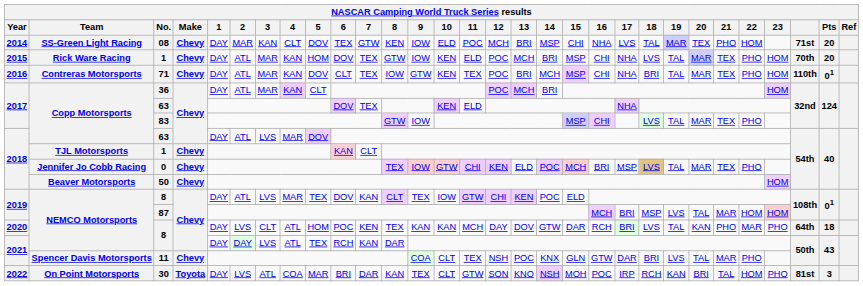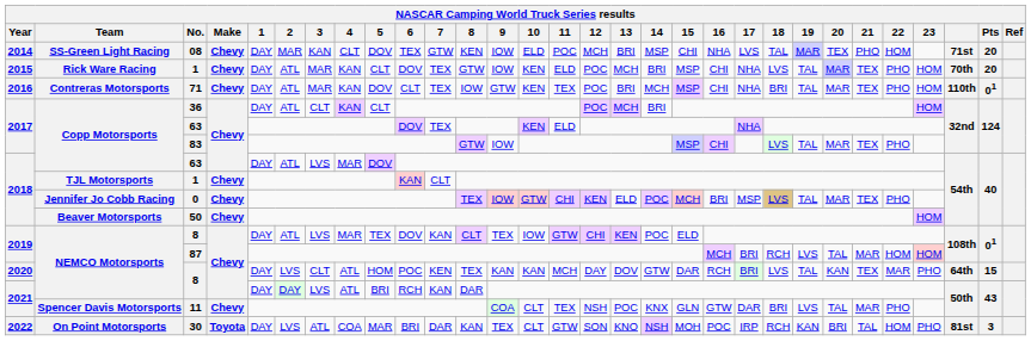 <table class="wikitable" style="text-align:center; font-size:75%">
 <tr>
 <th colspan=45><a href='#'>NASCAR Camping World Truck Series</a> results</th>
 </tr>
 <tr>
 <th>Year</th>
 <th>Team</th>
 <th>No.</th>
 <th>Make</th>
 <th>1</th>
 <th>2</th>
 <th>3</th>
 <th>4</th>
 <th>5</th>
 <th>6</th>
 <th>7</th>
 <th>8</th>
 <th>9</th>
 <th>10</th>
 <th>11</th>
 <th>12</th>
 <th>13</th>
 <th>14</th>
 <th>15</th>
 <th>16</th>
 <th>17</th>
 <th>18</th>
 <th>19</th>
 <th>20</th>
 <th>21</th>
 <th>22</th>
 <th>23</th>
 <th></th>
 <th>Pts</th>
 <th>Ref</th>
 </tr>
 <tr>
 <th><a href='#'>2014</a></th>
 <th><a href='#'>SS-Green Light Racing</a></th>
 <th>08</th>
 <th><a href='#'>Chevy</a></th>
 <td><a href='#'>DAY</a></td>
 <td><a href='#'>MAR</a></td>
 <td><a href='#'>KAN</a></td>
 <td><a href='#'>CLT</a></td>
 <td><a href='#'>DOV</a></td>
 <td><a href='#'>TEX</a></td>
 <td><a href='#'>GTW</a></td>
 <td><a href='#'>KEN</a></td>
 <td><a href='#'>IOW</a></td>
 <td><a href='#'>ELD</a></td>
 <td><a href='#'>POC</a></td>
 <td><a href='#'>MCH</a></td>
 <td><a href='#'>BRI</a></td>
 <td><a href='#'>MSP</a></td>
 <td><a href='#'>CHI</a></td>
 <td><a href='#'>NHA</a></td>
 <td><a href='#'>LVS</a></td>
 <td><a href='#'>TAL</a></td>
 <td style="background:#CFCFFF;"><a href='#'>MAR</a><br></td>
 <td><a href='#'>TEX</a></td>
 <td><a href='#'>PHO</a></td>
 <td><a href='#'>HOM</a></td>
 <td></td>
 <th>71st</th>
 <th>20</th>
 <th></th>
 </tr>
 <tr>
 <th><a href='#'>2015</a></th>
 <th><a href='#'>Rick Ware Racing</a></th>
 <th>1</th>
 <th><a href='#'>Chevy</a></th>
 <td><a href='#'>DAY</a></td>
 <td><a href='#'>ATL</a></td>
 <td><a href='#'>MAR</a></td>
 <td><a href='#'>KAN</a></td>
-<td><a href='#'>HOM</a></td>
+<td><a href='#'>CLT</a></td>
 <td><a href='#'>DOV</a></td>
 <td><a href='#'>TEX</a></td>
 <td><a href='#'>GTW</a></td>
 <td><a href='#'>IOW</a></td>
 <td><a href='#'>KEN</a></td>
 <td><a href='#'>ELD</a></td>
 <td><a href='#'>POC</a></td>
 <td><a href='#'>MCH</a></td>
 <td><a href='#'>BRI</a></td>
 <td><a href='#'>MSP</a></td>
 <td><a href='#'>CHI</a></td>
 <td><a href='#'>NHA</a></td>
 <td><a href='#'>LVS</a></td>
 <td><a href='#'>TAL</a></td>
 <td style="background:#CFCFFF;"><a href='#'>MAR</a><br></td>
 <td><a href='#'>TEX</a></td>
 <td><a href='#'>PHO</a></td>
 <td><a href='#'>HOM</a></td>
 <th>70th</th>
 <th>20</th>
 <th></th>
 </tr>
 <tr>
 <th><a href='#'>2016</a></th>
 <th><a href='#'>Contreras Motorsports</a></th>
 <th>71</th>
 <th><a href='#'>Chevy</a></th>
 <td><a href='#'>DAY</a></td>
 <td><a href='#'>ATL</a></td>
 <td><a href='#'>MAR</a></td>
 <td><a href='#'>KAN</a></td>
 <td><a href='#'>DOV</a></td>
 <td><a href='#'>CLT</a></td>
 <td><a href='#'>TEX</a></td>
 <td><a href='#'>IOW</a></td>
 <td><a href='#'>GTW</a></td>
 <td><a href='#'>KEN</a></td>
 <td><a href='#'>TEX</a></td>
 <td><a href='#'>POC</a></td>
 <td><a href='#'>BRI</a></td>
 <td><a href='#'>MCH</a></td>
 <td style="background:#EFCFFF;"><a href='#'>MSP</a><br></td>
 <td><a href='#'>CHI</a></td>
 <td><a href='#'>NHA</a></td>
 <td><a href='#'>BRI</a></td>
 <td><a href='#'>TAL</a></td>
 <td><a href='#'>MAR</a></td>
 <td><a href='#'>TEX</a></td>
 <td><a href='#'>PHO</a></td>
 <td><a href='#'>HOM</a></td>
 <th>110th</th>
 <th>0<sup>1</sup></th>
 <th></th>
 </tr>
 <tr>
 <th rowspan=3><a href='#'>2017</a></th>
 <th rowspan=4><a href='#'>Copp Motorsports</a></th>
 <th>36</th>
 <th rowspan=4><a href='#'>Chevy</a></th>
 <td><a href='#'>DAY</a></td>
 <td><a href='#'>ATL</a></td>
-<td><a href='#'>MAR</a></td>
+<td><a href='#'>CLT</a></td>
 <td style="background:#EFCFFF;"><a href='#'>KAN</a><br></td>
 <td><a href='#'>CLT</a></td>
 <td colspan=6></td>
 <td style="background:#EFCFFF;"><a href='#'>POC</a><br></td>
 <td style="background:#EFCFFF;"><a href='#'>MCH</a><br></td>
 <td><a href='#'>BRI</a></td>
 <td colspan=8></td>
 <td style="background:#EFCFFF;"><a href='#'>HOM</a><br></td>
 <th rowspan=3>32nd</th>
 <th rowspan=3>124</th>
 <th rowspan=3></th>
 </tr>
 <tr>
 <th>63</th>
 <td colspan=5></td>
 <td style="background:#EFCFFF;"><a href='#'>DOV</a><br></td>
 <td><a href='#'>TEX</a></td>
 <td colspan=2></td>
 <td style="background:#EFCFFF;"><a href='#'>KEN</a><br></td>
 <td><a href='#'>ELD</a></td>
 <td colspan=5></td>
 <td style="background:#EFCFFF;"><a href='#'>NHA</a><br></td>
 <td colspan=6></td>
 </tr>
 <tr>
 <th>83</th>
 <td colspan=7></td>
 <td style="background:#EFCFFF;"><a href='#'>GTW</a><br></td>
 <td><a href='#'>IOW</a></td>
 <td colspan=5></td>
 <td style="background:#CFCFFF;"><a href='#'>MSP</a><br></td>
 <td style="background:#EFCFFF;"><a href='#'>CHI</a><br></td>
 <td></td>
 <td style="background:#DFFFDF;"><a href='#'>LVS</a><br></td>
 <td><a href='#'>TAL</a></td>
 <td><a href='#'>MAR</a></td>
 <td><a href='#'>TEX</a></td>
 <td><a href='#'>PHO</a></td>
 <td></td>
 </tr>
 <tr>
 <th rowspan=4><a href='#'>2018</a></th>
 <th>63</th>
 <td><a href='#'>DAY</a></td>
 <td><a href='#'>ATL</a></td>
 <td><a href='#'>LVS</a></td>
 <td><a href='#'>MAR</a></td>
 <td style="background:#EFCFFF;"><a href='#'>DOV</a><br></td>
 <td colspan=18></td>
 <th rowspan=4>54th</th>
 <th rowspan=4>40</th>
 <th rowspan=4></th>
 </tr>
 <tr>
 <th><a href='#'>TJL Motorsports</a></th>
 <th>1</th>
 <th><a href='#'>Chevy</a></th>
 <td colspan=5></td>
 <td style="background:#FFCFCF;"><a href='#'>KAN</a><br></td>
 <td><a href='#'>CLT</a></td>
 <td colspan=16></td>
 </tr>
 <tr>
 <th><a href='#'>Jennifer Jo Cobb Racing</a></th>
 <th>0</th>
 <th><a href='#'>Chevy</a></th>
 <td colspan=7></td>
 <td style="background:#EFCFFF;"><a href='#'>TEX</a><br></td>
 <td style="background:#FFCFCF;"><a href='#'>IOW</a><br></td>
 <td style="background:#FFCFCF;"><a href='#'>GTW</a><br></td>
 <td style="background:#EFCFFF;"><a href='#'>CHI</a><br></td>
 <td style="background:#EFCFFF;"><a href='#'>KEN</a><br></td>
 <td><a href='#'>ELD</a></td>
 <td style="background:#EFCFFF;"><a href='#'>POC</a><br></td>
 <td style="background:#FFCFCF;"><a href='#'>MCH</a><br></td>
 <td><a href='#'>BRI</a></td>
 <td><a href='#'>MSP</a></td>
 <td style="background:#DFC484;"><a href='#'>LVS</a><br></td>
 <td><a href='#'>TAL</a></td>
 <td><a href='#'>MAR</a></td>
 <td><a href='#'>TEX</a></td>
 <td><a href='#'>PHO</a></td>
 <td></td>
 </tr>
 <tr>
 <th><a href='#'>Beaver Motorsports</a></th>
 <th>50</th>
 <th><a href='#'>Chevy</a></th>
 <td colspan=22></td>
 <td style="background:#EFCFFF;"><a href='#'>HOM</a><br></td>
 </tr>
 <tr>
 <th rowspan=2><a href='#'>2019</a></th>
 <th rowspan=4><a href='#'>NEMCO Motorsports</a></th>
 <th>8</th>
 <th rowspan=4><a href='#'>Chevy</a></th>
 <td><a href='#'>DAY</a></td>
 <td><a href='#'>ATL</a></td>
 <td><a href='#'>LVS</a></td>
 <td><a href='#'>MAR</a></td>
 <td><a href='#'>TEX</a></td>
 <td><a href='#'>DOV</a></td>
 <td><a href='#'>KAN</a></td>
 <td style="background:#EFCFFF;"><a href='#'>CLT</a><br></td>
 <td><a href='#'>TEX</a></td>
 <td><a href='#'>IOW</a></td>
 <td style="background:#EFCFFF;"><a href='#'>GTW</a><br></td>
 <td style="background:#EFCFFF;"><a href='#'>CHI</a><br></td>
 <td style="background:#EFCFFF;"><a href='#'>KEN</a><br></td>
 <td><a href='#'>POC</a></td>
 <td><a href='#'>ELD</a></td>
 <td colspan=8></td>
 <th rowspan=2>108th</th>
 <th rowspan=2>0<sup>1</sup></th>
 <th rowspan=2></th>
 </tr>
 <tr>
 <th>87</th>
 <td colspan=15></td>
 <td style="background:#EFCFFF;"><a href='#'>MCH</a><br></td>
 <td><a href='#'>BRI</a></td>
-<td><a href='#'>MSP</a></td>
+<td><a href='#'>RCH</a></td>
 <td><a href='#'>LVS</a></td>
 <td><a href='#'>TAL</a></td>
 <td><a href='#'>MAR</a></td>
 <td><a href='#'>HOM</a></td>
 <td style="background:#FFCFCF;"><a href='#'>HOM</a><br></td>
 </tr>
 <tr>
 <th><a href='#'>2020</a></th>
 <th rowspan=2>8</th>
 <td><a href='#'>DAY</a></td>
 <td><a href='#'>LVS</a></td>
 <td><a href='#'>CLT</a></td>
 <td><a href='#'>ATL</a></td>
 <td><a href='#'>HOM</a></td>
 <td><a href='#'>POC</a></td>
 <td><a href='#'>KEN</a></td>
 <td><a href='#'>TEX</a></td>
 <td><a href='#'>KAN</a></td>
 <td><a href='#'>KAN</a></td>
 <td><a href='#'>MCH</a></td>
 <td><a href='#'>DAY</a></td>
 <td><a href='#'>DOV</a></td>
 <td><a href='#'>GTW</a></td>
 <td><a href='#'>DAR</a></td>
 <td><a href='#'>RCH</a></td>
 <td style="background:#DFFFDF;"><a href='#'>BRI</a><br></td>
 <td><a href='#'>LVS</a></td>
 <td><a href='#'>TAL</a></td>
 <td><a href='#'>KAN</a></td>
-<td><a href='#'>PHO</a></td>
+<td><a href='#'>TEX</a></td>
 <td><a href='#'>MAR</a></td>
 <td><a href='#'>PHO</a></td>
 <th>64th</th>
-<th>18</th>
+<th>15</th>
 <th></th>
 </tr>
 <tr>
 <th rowspan=2><a href='#'>2021</a></th>
 <td><a href='#'>DAY</a></td>
 <td style="background:#DFFFDF;"><a href='#'>DAY</a><br></td>
 <td><a href='#'>LVS</a></td>
 <td><a href='#'>ATL</a></td>
-<td><a href='#'>TEX</a></td>
+<td><a href='#'>BRI</a></td>
 <td><a href='#'>RCH</a></td>
 <td><a href='#'>KAN</a></td>
 <td><a href='#'>DAR</a></td>
 <td colspan=15></td>
 <th rowspan=2>50th</th>
 <th rowspan=2>43</th>
 <th rowspan=2></th>
 </tr>
 <tr>
 <th><a href='#'>Spencer Davis Motorsports</a></th>
 <th>11</th>
 <th><a href='#'>Chevy</a></th>
 <td colspan=8></td>
 <td style="background:#DFFFDF;"><a href='#'>COA</a><br></td>
 <td><a href='#'>CLT</a></td>
 <td><a href='#'>TEX</a></td>
 <td><a href='#'>NSH</a></td>
 <td><a href='#'>POC</a></td>
 <td><a href='#'>KNX</a></td>
 <td><a href='#'>GLN</a></td>
 <td><a href='#'>GTW</a></td>
 <td><a href='#'>DAR</a></td>
 <td><a href='#'>BRI</a></td>
 <td><a href='#'>LVS</a></td>
 <td><a href='#'>TAL</a></td>
 <td><a href='#'>MAR</a></td>
 <td><a href='#'>PHO</a></td>
 <td></td>
 </tr>
 <tr>
 <th><a href='#'>2022</a></th>
 <th><a href='#'>On Point Motorsports</a></th>
 <th>30</th>
 <th><a href='#'>Toyota</a></th>
 <td><a href='#'>DAY</a></td>
 <td><a href='#'>LVS</a></td>
 <td><a href='#'>ATL</a></td>
 <td><a href='#'>COA</a></td>
 <td><a href='#'>MAR</a></td>
 <td><a href='#'>BRI</a></td>
 <td><a href='#'>DAR</a></td>
 <td><a href='#'>KAN</a></td>
 <td><a href='#'>TEX</a></td>
 <td><a href='#'>CLT</a></td>
 <td><a href='#'>GTW</a></td>
 <td><a href='#'>SON</a></td>
 <td><a href='#'>KNO</a></td>
 <td style="background:#EFCFFF;"><a href='#'>NSH</a><br></td>
 <td><a href='#'>MOH</a></td>
 <td><a href='#'>POC</a></td>
 <td><a href='#'>IRP</a></td>
 <td><a href='#'>RCH</a></td>
 <td><a href='#'>KAN</a></td>
 <td><a href='#'>BRI</a></td>
 <td><a href='#'>TAL</a></td>
 <td><a href='#'>HOM</a></td>
 <td><a href='#'>PHO</a></td>
 <th>81st</th>
 <th>3</th>
 <th></th>
 </tr>
 </table>
